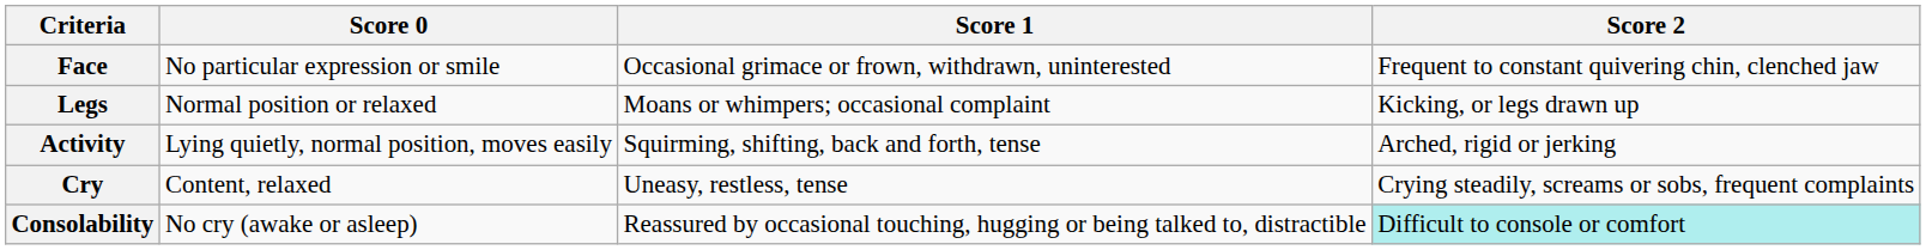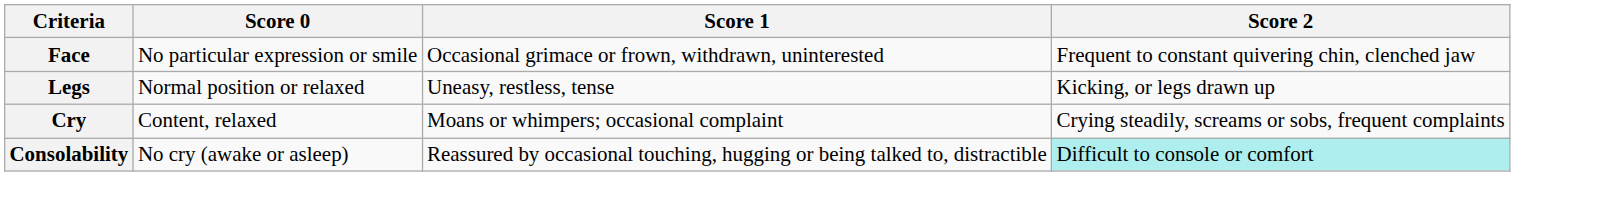 <table class="wikitable">
 <tr>
 <th>Criteria</th>
 <th>Score 0</th>
 <th>Score 1</th>
 <th>Score 2</th>
 </tr>
 <tr>
 <th>Face</th>
 <td>No particular expression or smile</td>
 <td>Occasional grimace or frown, withdrawn, uninterested</td>
 <td>Frequent to constant quivering chin, clenched jaw</td>
 </tr>
 <tr>
 <th>Legs</th>
 <td>Normal position or relaxed</td>
-<td>Moans or whimpers; occasional complaint</td>
+<td>Uneasy, restless, tense</td>
 <td>Kicking, or legs drawn up</td>
-</tr>
-<tr>
-<th>Activity</th>
-<td>Lying quietly, normal position, moves easily</td>
-<td>Squirming, shifting, back and forth, tense</td>
-<td>Arched, rigid or jerking</td>
 </tr>
 <tr>
 <th>Cry</th>
 <td>Content, relaxed</td>
-<td>Uneasy, restless, tense</td>
+<td>Moans or whimpers; occasional complaint</td>
 <td>Crying steadily, screams or sobs, frequent complaints</td>
 </tr>
 <tr>
 <th>Consolability</th>
 <td>No cry (awake or asleep)</td>
 <td>Reassured by occasional touching, hugging or being talked to, distractible</td>
 <td style="background: paleturquoise;">Difficult to console or comfort</td>
 </tr>
 </table>
